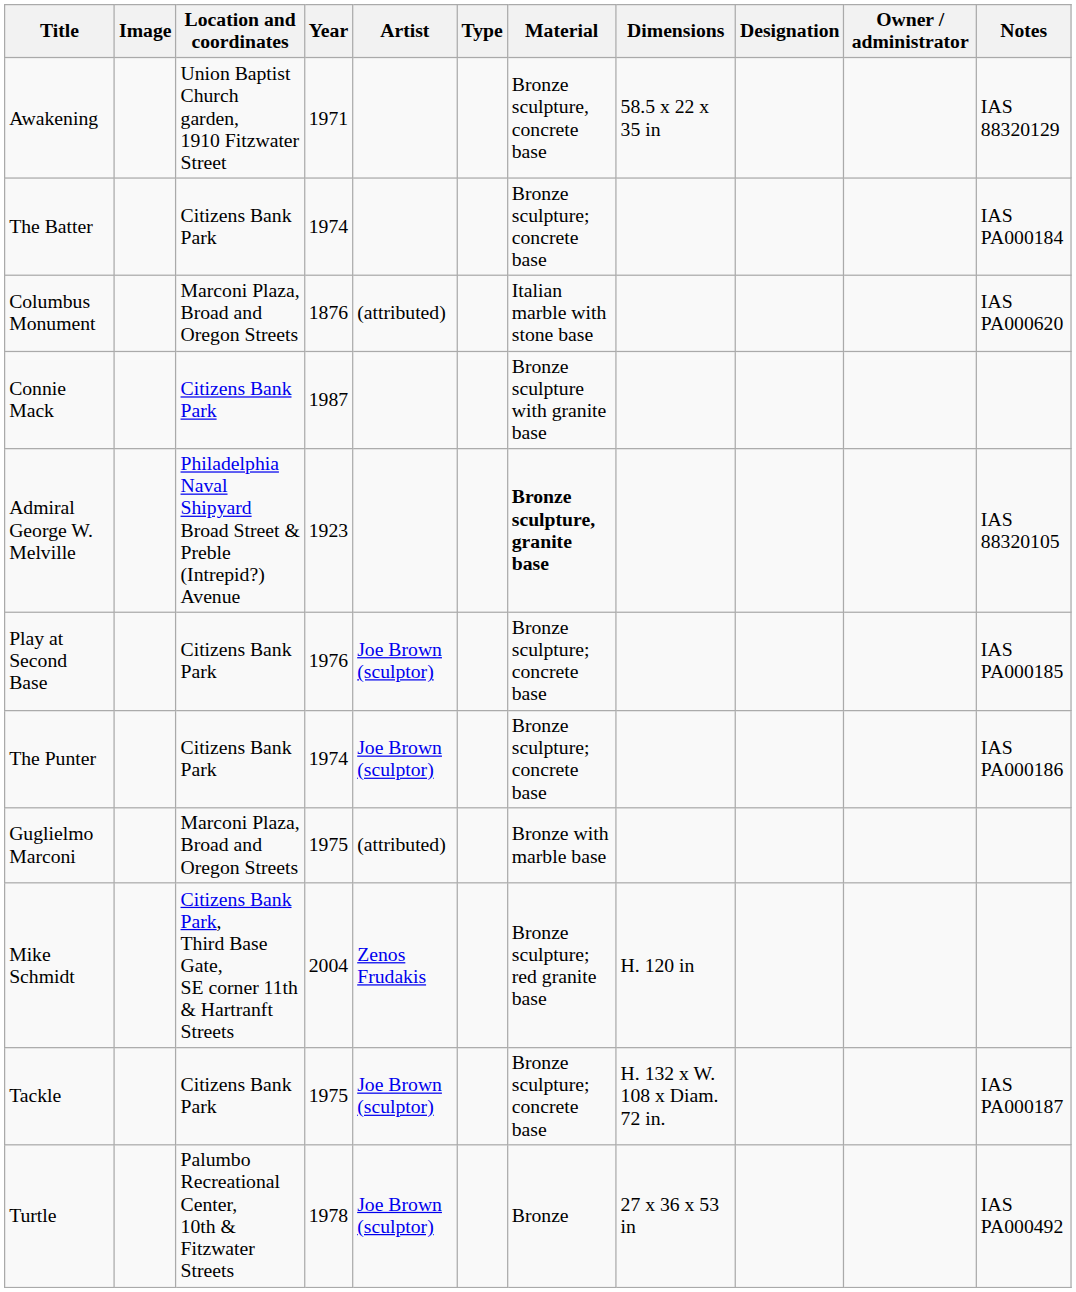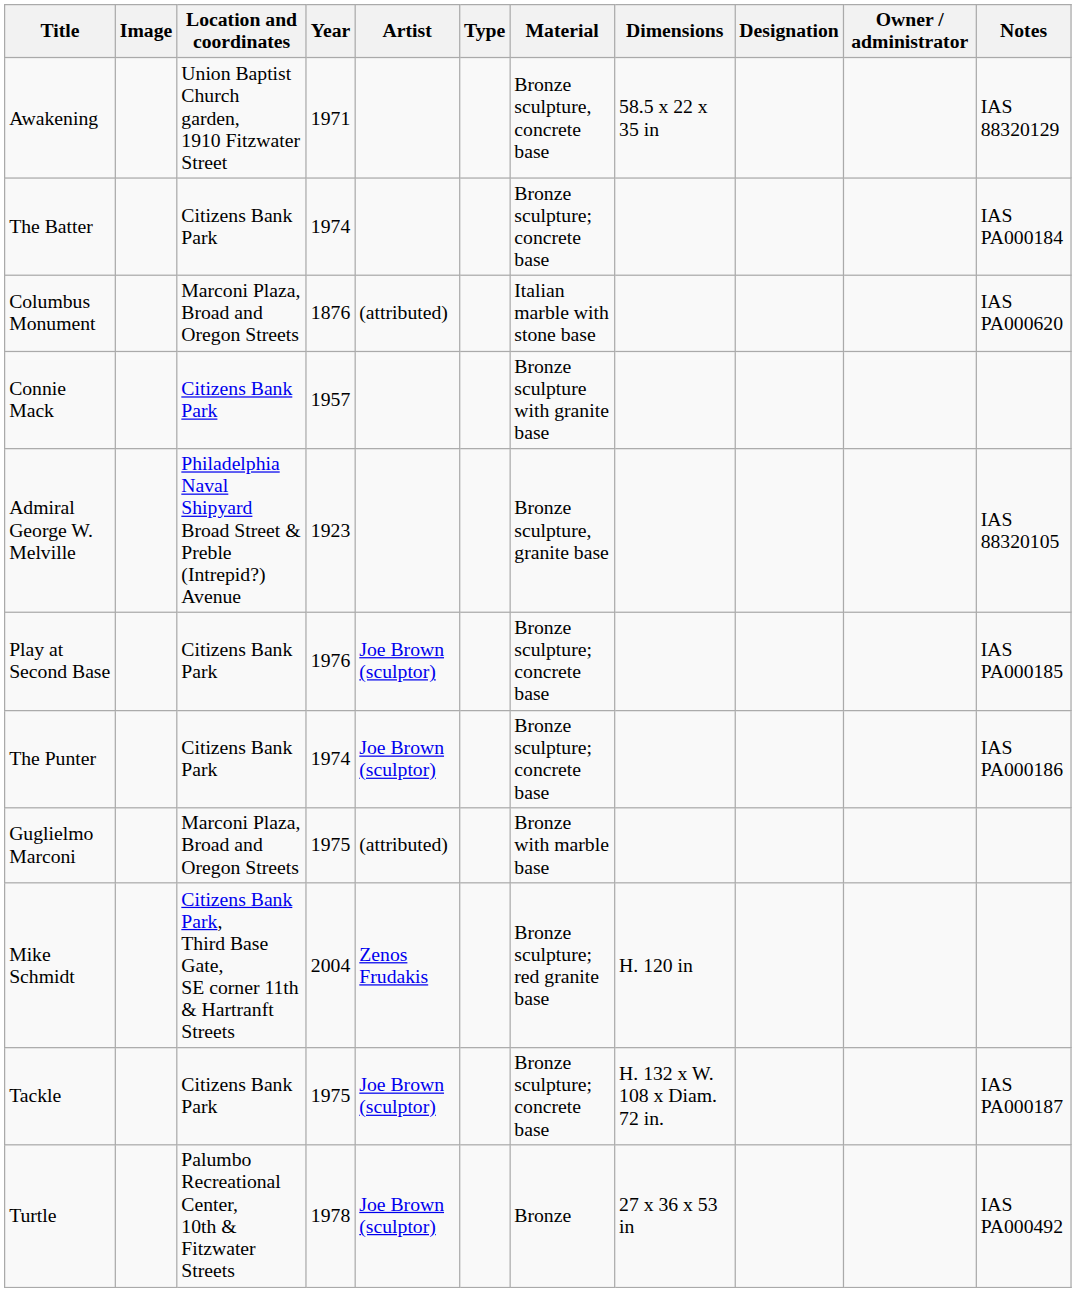 <table class="wikitable sortable">
 <tr>
 <th>Title</th>
 <th>Image</th>
 <th>Location and coordinates</th>
 <th>Year</th>
 <th>Artist</th>
 <th>Type</th>
 <th>Material</th>
 <th>Dimensions</th>
 <th>Designation</th>
 <th>Owner / administrator</th>
 <th>Notes</th>
 </tr>
 <tr>
 <td>Awakening</td>
 <td></td>
 <td>Union Baptist Church garden,<br>1910 Fitzwater Street<br><small></small></td>
 <td>1971</td>
 <td></td>
 <td></td>
 <td>Bronze sculpture, concrete base</td>
 <td>58.5 x 22 x 35 in</td>
 <td></td>
 <td></td>
 <td>IAS 88320129</td>
 </tr>
 <tr>
 <td>The Batter</td>
 <td></td>
 <td>Citizens Bank Park<br><small></small></td>
 <td>1974</td>
 <td></td>
 <td></td>
 <td>Bronze sculpture; concrete base</td>
 <td></td>
 <td></td>
 <td></td>
 <td>IAS PA000184</td>
 </tr>
 <tr>
 <td>Columbus Monument</td>
 <td></td>
 <td>Marconi Plaza,<br>Broad and Oregon Streets<br><small></small></td>
 <td>1876</td>
 <td> (attributed)</td>
 <td></td>
 <td>Italian marble with stone base</td>
 <td></td>
 <td></td>
 <td></td>
 <td>IAS PA000620</td>
 </tr>
 <tr>
 <td>Connie Mack</td>
 <td></td>
 <td><a href='#'>Citizens Bank Park</a></td>
-<td>1987</td>
+<td>1957</td>
 <td></td>
 <td></td>
 <td>Bronze sculpture with granite base</td>
 <td></td>
 <td></td>
 <td></td>
 <td></td>
 </tr>
 <tr>
 <td>Admiral George W. Melville</td>
 <td></td>
 <td><a href='#'>Philadelphia Naval Shipyard</a><br>Broad Street & Preble (Intrepid?) Avenue<br><small></small></td>
 <td>1923</td>
 <td></td>
 <td></td>
-<td><strong>Bronze sculpture, granite base</strong></td>
+<td>Bronze sculpture, granite base</td>
 <td></td>
 <td></td>
 <td></td>
 <td>IAS 88320105</td>
 </tr>
 <tr>
 <td>Play at Second Base</td>
 <td></td>
 <td>Citizens Bank Park<br><small></small></td>
 <td>1976</td>
 <td><a href='#'>Joe Brown (sculptor)</a></td>
 <td></td>
 <td>Bronze sculpture; concrete base</td>
 <td></td>
 <td></td>
 <td></td>
 <td>IAS PA000185</td>
 </tr>
 <tr>
 <td>The Punter</td>
 <td></td>
 <td>Citizens Bank Park<br><small></small></td>
 <td>1974</td>
 <td><a href='#'>Joe Brown (sculptor)</a></td>
 <td></td>
 <td>Bronze sculpture; concrete base</td>
 <td></td>
 <td></td>
 <td></td>
 <td>IAS PA000186</td>
 </tr>
 <tr>
 <td>Guglielmo Marconi</td>
 <td></td>
 <td>Marconi Plaza,<br>Broad and Oregon Streets<br><small></small></td>
 <td>1975</td>
 <td> (attributed)</td>
 <td></td>
 <td>Bronze with marble base</td>
 <td></td>
 <td></td>
 <td></td>
 <td></td>
 </tr>
 <tr>
 <td>Mike Schmidt</td>
 <td></td>
 <td><a href='#'>Citizens Bank Park</a>,<br>Third Base Gate,<br>SE corner 11th & Hartranft Streets<br><small></small></td>
 <td>2004</td>
 <td><a href='#'>Zenos Frudakis</a></td>
 <td></td>
 <td>Bronze sculpture; red granite base</td>
 <td>H. 120 in</td>
 <td></td>
 <td></td>
 <td></td>
 </tr>
 <tr>
 <td>Tackle</td>
 <td></td>
 <td>Citizens Bank Park<br><small></small></td>
 <td>1975</td>
 <td><a href='#'>Joe Brown (sculptor)</a></td>
 <td></td>
 <td>Bronze sculpture; concrete base</td>
 <td>H. 132 x W. 108 x Diam. 72 in.</td>
 <td></td>
 <td></td>
 <td>IAS PA000187</td>
 </tr>
 <tr>
 <td>Turtle</td>
 <td></td>
 <td>Palumbo Recreational Center,<br>10th & Fitzwater Streets<br><small></small></td>
 <td>1978</td>
 <td><a href='#'>Joe Brown (sculptor)</a></td>
 <td></td>
 <td>Bronze</td>
 <td>27 x 36 x 53 in</td>
 <td></td>
 <td></td>
 <td>IAS PA000492</td>
 </tr>
 </table>
